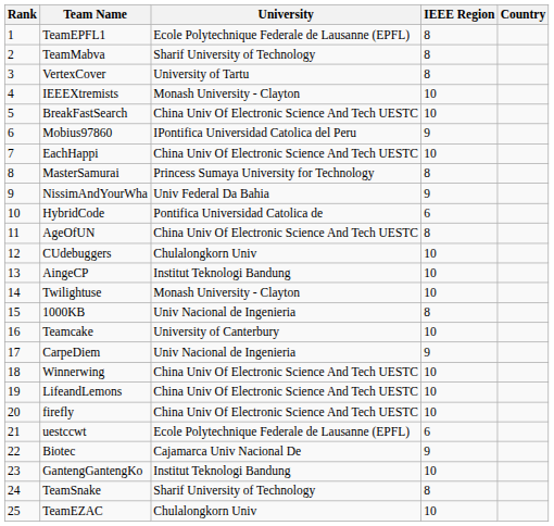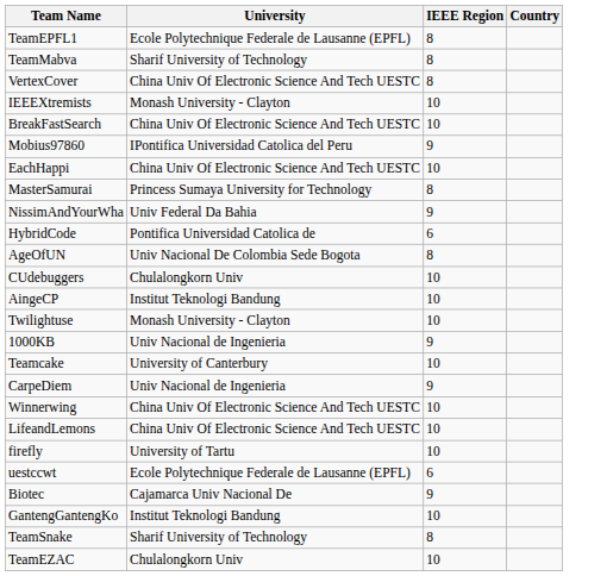 <table class="wikitable">
 <tr>
-<th><strong>Rank</strong></th>
 <th><strong>Team Name</strong></th>
 <th><strong>University</strong></th>
 <th><strong>IEEE Region</strong></th>
 <th><strong>Country</strong></th>
 </tr>
 <tr>
-<td>1</td>
 <td>TeamEPFL1</td>
 <td>Ecole Polytechnique Federale de Lausanne (EPFL)</td>
 <td>8</td>
 <td></td>
 </tr>
 <tr>
-<td>2</td>
 <td>TeamMabva</td>
 <td>Sharif University of Technology</td>
 <td>8</td>
 <td></td>
 </tr>
 <tr>
-<td>3</td>
 <td>VertexCover</td>
-<td>University of Tartu</td>
+<td>China Univ Of Electronic Science And Tech UESTC</td>
 <td>8</td>
 <td></td>
 </tr>
 <tr>
-<td>4</td>
 <td>IEEEXtremists</td>
 <td>Monash University - Clayton</td>
 <td>10</td>
 <td></td>
 </tr>
 <tr>
-<td>5</td>
 <td>BreakFastSearch</td>
 <td>China Univ Of Electronic Science And Tech UESTC</td>
 <td>10</td>
 <td></td>
 </tr>
 <tr>
-<td>6</td>
 <td>Mobius97860</td>
 <td>IPontifica Universidad Catolica del Peru</td>
 <td>9</td>
 <td></td>
 </tr>
 <tr>
-<td>7</td>
 <td>EachHappi</td>
 <td>China Univ Of Electronic Science And Tech UESTC</td>
 <td>10</td>
 <td></td>
 </tr>
 <tr>
-<td>8</td>
 <td>MasterSamurai</td>
 <td>Princess Sumaya University for Technology</td>
 <td>8</td>
 <td></td>
 </tr>
 <tr>
-<td>9</td>
 <td>NissimAndYourWha</td>
 <td>Univ Federal Da Bahia</td>
 <td>9</td>
 <td></td>
 </tr>
 <tr>
-<td>10</td>
 <td>HybridCode</td>
 <td>Pontifica Universidad Catolica de</td>
 <td>6</td>
 <td></td>
 </tr>
 <tr>
-<td>11</td>
 <td>AgeOfUN</td>
-<td>China Univ Of Electronic Science And Tech UESTC</td>
+<td>Univ Nacional De Colombia Sede Bogota</td>
 <td>8</td>
 <td></td>
 </tr>
 <tr>
-<td>12</td>
 <td>CUdebuggers</td>
 <td>Chulalongkorn Univ</td>
 <td>10</td>
 <td></td>
 </tr>
 <tr>
-<td>13</td>
 <td>AingeCP</td>
 <td>Institut Teknologi Bandung</td>
 <td>10</td>
 <td></td>
 </tr>
 <tr>
-<td>14</td>
 <td>Twilightuse</td>
 <td>Monash University - Clayton</td>
 <td>10</td>
 <td></td>
 </tr>
 <tr>
-<td>15</td>
 <td>1000KB</td>
 <td>Univ Nacional de Ingenieria</td>
-<td>8</td>
+<td>9</td>
 <td></td>
 </tr>
 <tr>
-<td>16</td>
 <td>Teamcake</td>
 <td>University of Canterbury</td>
 <td>10</td>
 <td></td>
 </tr>
 <tr>
-<td>17</td>
 <td>CarpeDiem</td>
 <td>Univ Nacional de Ingenieria</td>
 <td>9</td>
 <td></td>
 </tr>
 <tr>
-<td>18</td>
 <td>Winnerwing</td>
 <td>China Univ Of Electronic Science And Tech UESTC</td>
 <td>10</td>
 <td></td>
 </tr>
 <tr>
-<td>19</td>
 <td>LifeandLemons</td>
 <td>China Univ Of Electronic Science And Tech UESTC</td>
 <td>10</td>
 <td></td>
 </tr>
 <tr>
-<td>20</td>
 <td>firefly</td>
-<td>China Univ Of Electronic Science And Tech UESTC</td>
+<td>University of Tartu</td>
 <td>10</td>
 <td></td>
 </tr>
 <tr>
-<td>21</td>
 <td>uestccwt</td>
 <td>Ecole Polytechnique Federale de Lausanne (EPFL)</td>
 <td>6</td>
 <td></td>
 </tr>
 <tr>
-<td>22</td>
 <td>Biotec</td>
 <td>Cajamarca Univ Nacional De</td>
 <td>9</td>
 <td></td>
 </tr>
 <tr>
-<td>23</td>
 <td>GantengGantengKo</td>
 <td>Institut Teknologi Bandung</td>
 <td>10</td>
 <td></td>
 </tr>
 <tr>
-<td>24</td>
 <td>TeamSnake</td>
 <td>Sharif University of Technology</td>
 <td>8</td>
 <td></td>
 </tr>
 <tr>
-<td>25</td>
 <td>TeamEZAC</td>
 <td>Chulalongkorn Univ</td>
 <td>10</td>
 <td></td>
 </tr>
 </table>
